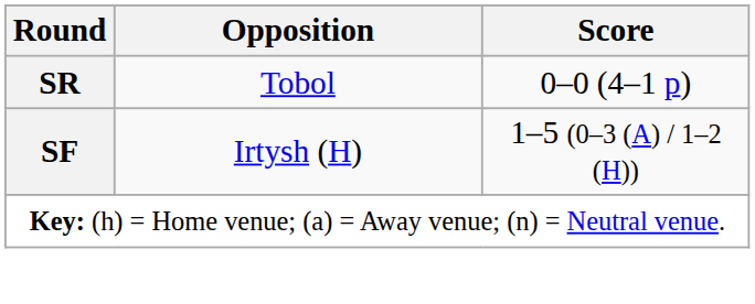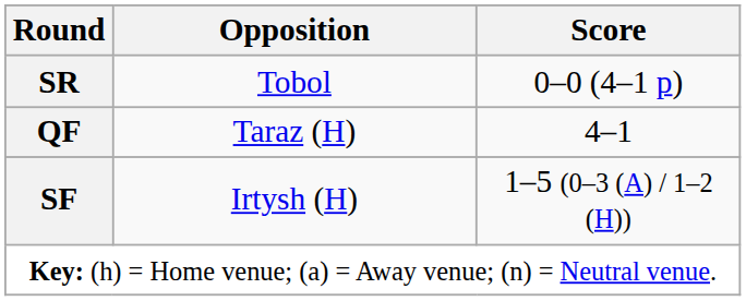 <table class="wikitable plainrowheaders" style="text-align:center;margin:0">
 <tr>
 <th scope="col" style="width:35px">Round</th>
 <th scope="col" style="width:175px">Opposition</th>
 <th scope="col" style="width:125px">Score</th>
 </tr>
 <tr>
 <th scope=row style="text-align:center">SR</th>
 <td><a href='#'>Tobol</a></td>
 <td>0–0 (4–1 <a href='#'>p</a>)</td>
 </tr>
 <tr>
+<th scope=row style="text-align:center">QF</th>
+<td><a href='#'>Taraz</a> (<a href='#'>H</a>)</td>
+<td>4–1</td>
+</tr>
+<tr>
 <th scope=row style="text-align:center">SF</th>
 <td><a href='#'>Irtysh</a> (<a href='#'>H</a>)</td>
 <td>1–5 <small>(0–3 (<a href='#'>A</a>) / 1–2 (<a href='#'>H</a>))</small></td>
 </tr>
 <tr>
 <td colspan="3" style="background-color:white"><small><strong>Key:</strong> (h) = Home venue; (a) = Away venue; (n) = <a href='#'>Neutral venue</a>.</small></td>
 </tr>
 </table>
